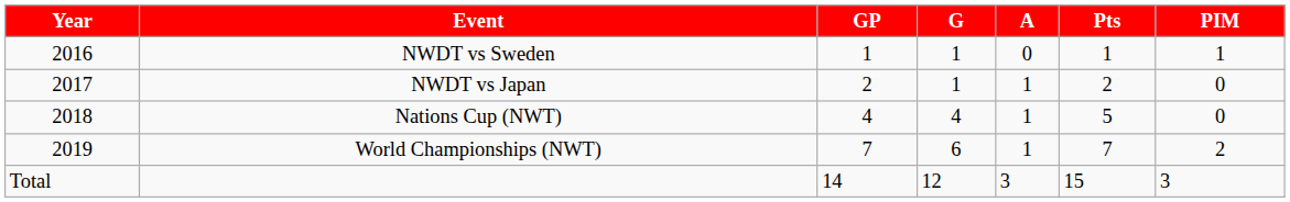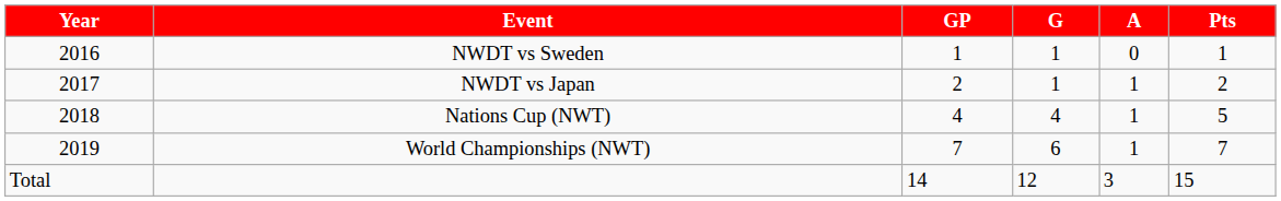 <table class="wikitable" style="width:80%;">
 <tr style="text-align:center; background:red; color:#fff;">
 <td><strong>Year</strong></td>
 <td><strong>Event</strong></td>
 <td><strong>GP</strong></td>
 <td><strong>G</strong></td>
 <td><strong>A</strong></td>
 <td><strong>Pts</strong></td>
-<td><strong>PIM</strong></td>
 </tr>
 <tr style="text-align:center;" bgcolor="">
 <td>2016</td>
 <td>NWDT vs Sweden</td>
 <td>1</td>
 <td>1</td>
 <td>0</td>
-<td>1</td>
 <td>1</td>
 </tr>
 <tr style="text-align:center;" bgcolor="">
 <td>2017</td>
 <td>NWDT vs Japan</td>
 <td>2</td>
 <td>1</td>
 <td>1</td>
 <td>2</td>
-<td>0</td>
 </tr>
 <tr style="text-align:center;" bgcolor="">
 <td>2018</td>
 <td>Nations Cup (NWT)</td>
 <td>4</td>
 <td>4</td>
 <td>1</td>
 <td>5</td>
-<td>0</td>
 </tr>
 <tr style="text-align:center;" bgcolor="">
 <td>2019</td>
 <td>World Championships (NWT)</td>
 <td>7</td>
 <td>6</td>
 <td>1</td>
 <td>7</td>
-<td>2</td>
 </tr>
 <tr>
 <td>Total</td>
 <td></td>
 <td>14</td>
 <td>12</td>
 <td>3</td>
 <td>15</td>
-<td>3</td>
 </tr>
 </table>
